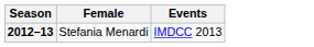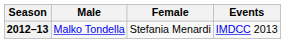 <table class="wikitable">
 <tr>
 <th scope="col">Season</th>
+<th scope="col">Male</th>
 <th scope="col">Female</th>
 <th scope="col">Events</th>
 </tr>
 <tr>
 <th scope="row">2012–13</th>
+<td><a href='#'>Malko Tondella</a></td>
 <td>Stefania Menardi</td>
 <td><a href='#'>IMDCC</a> 2013 </td>
 </tr>
 </table>
